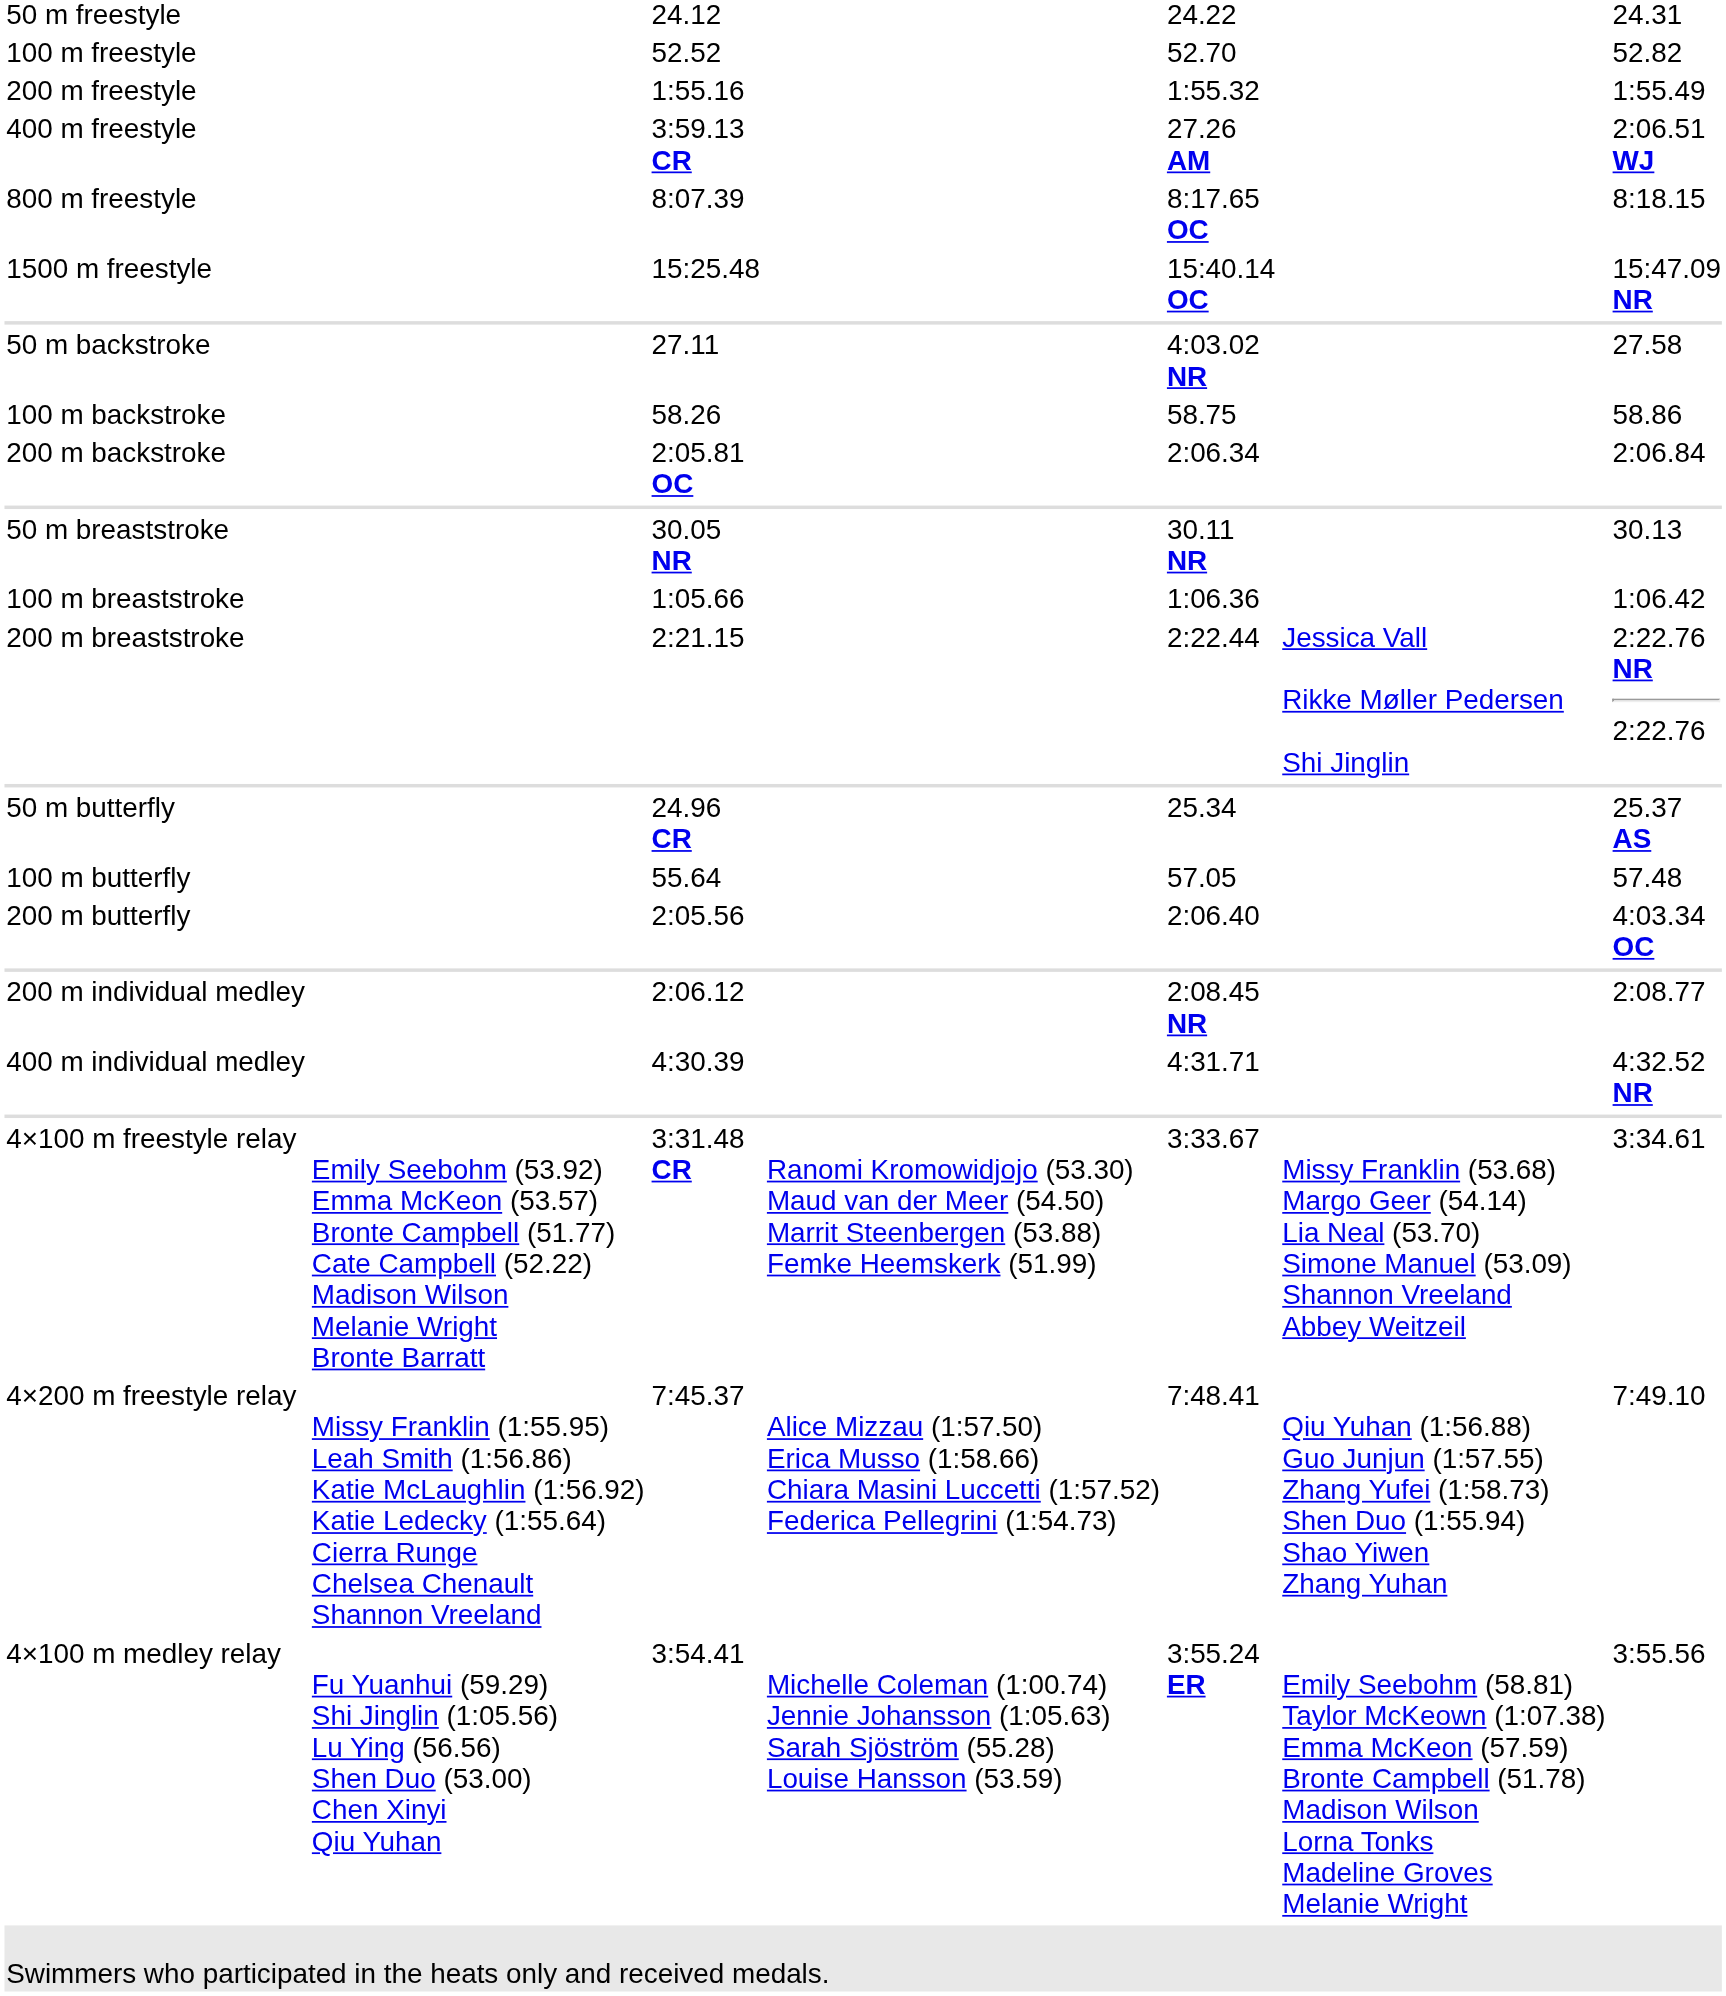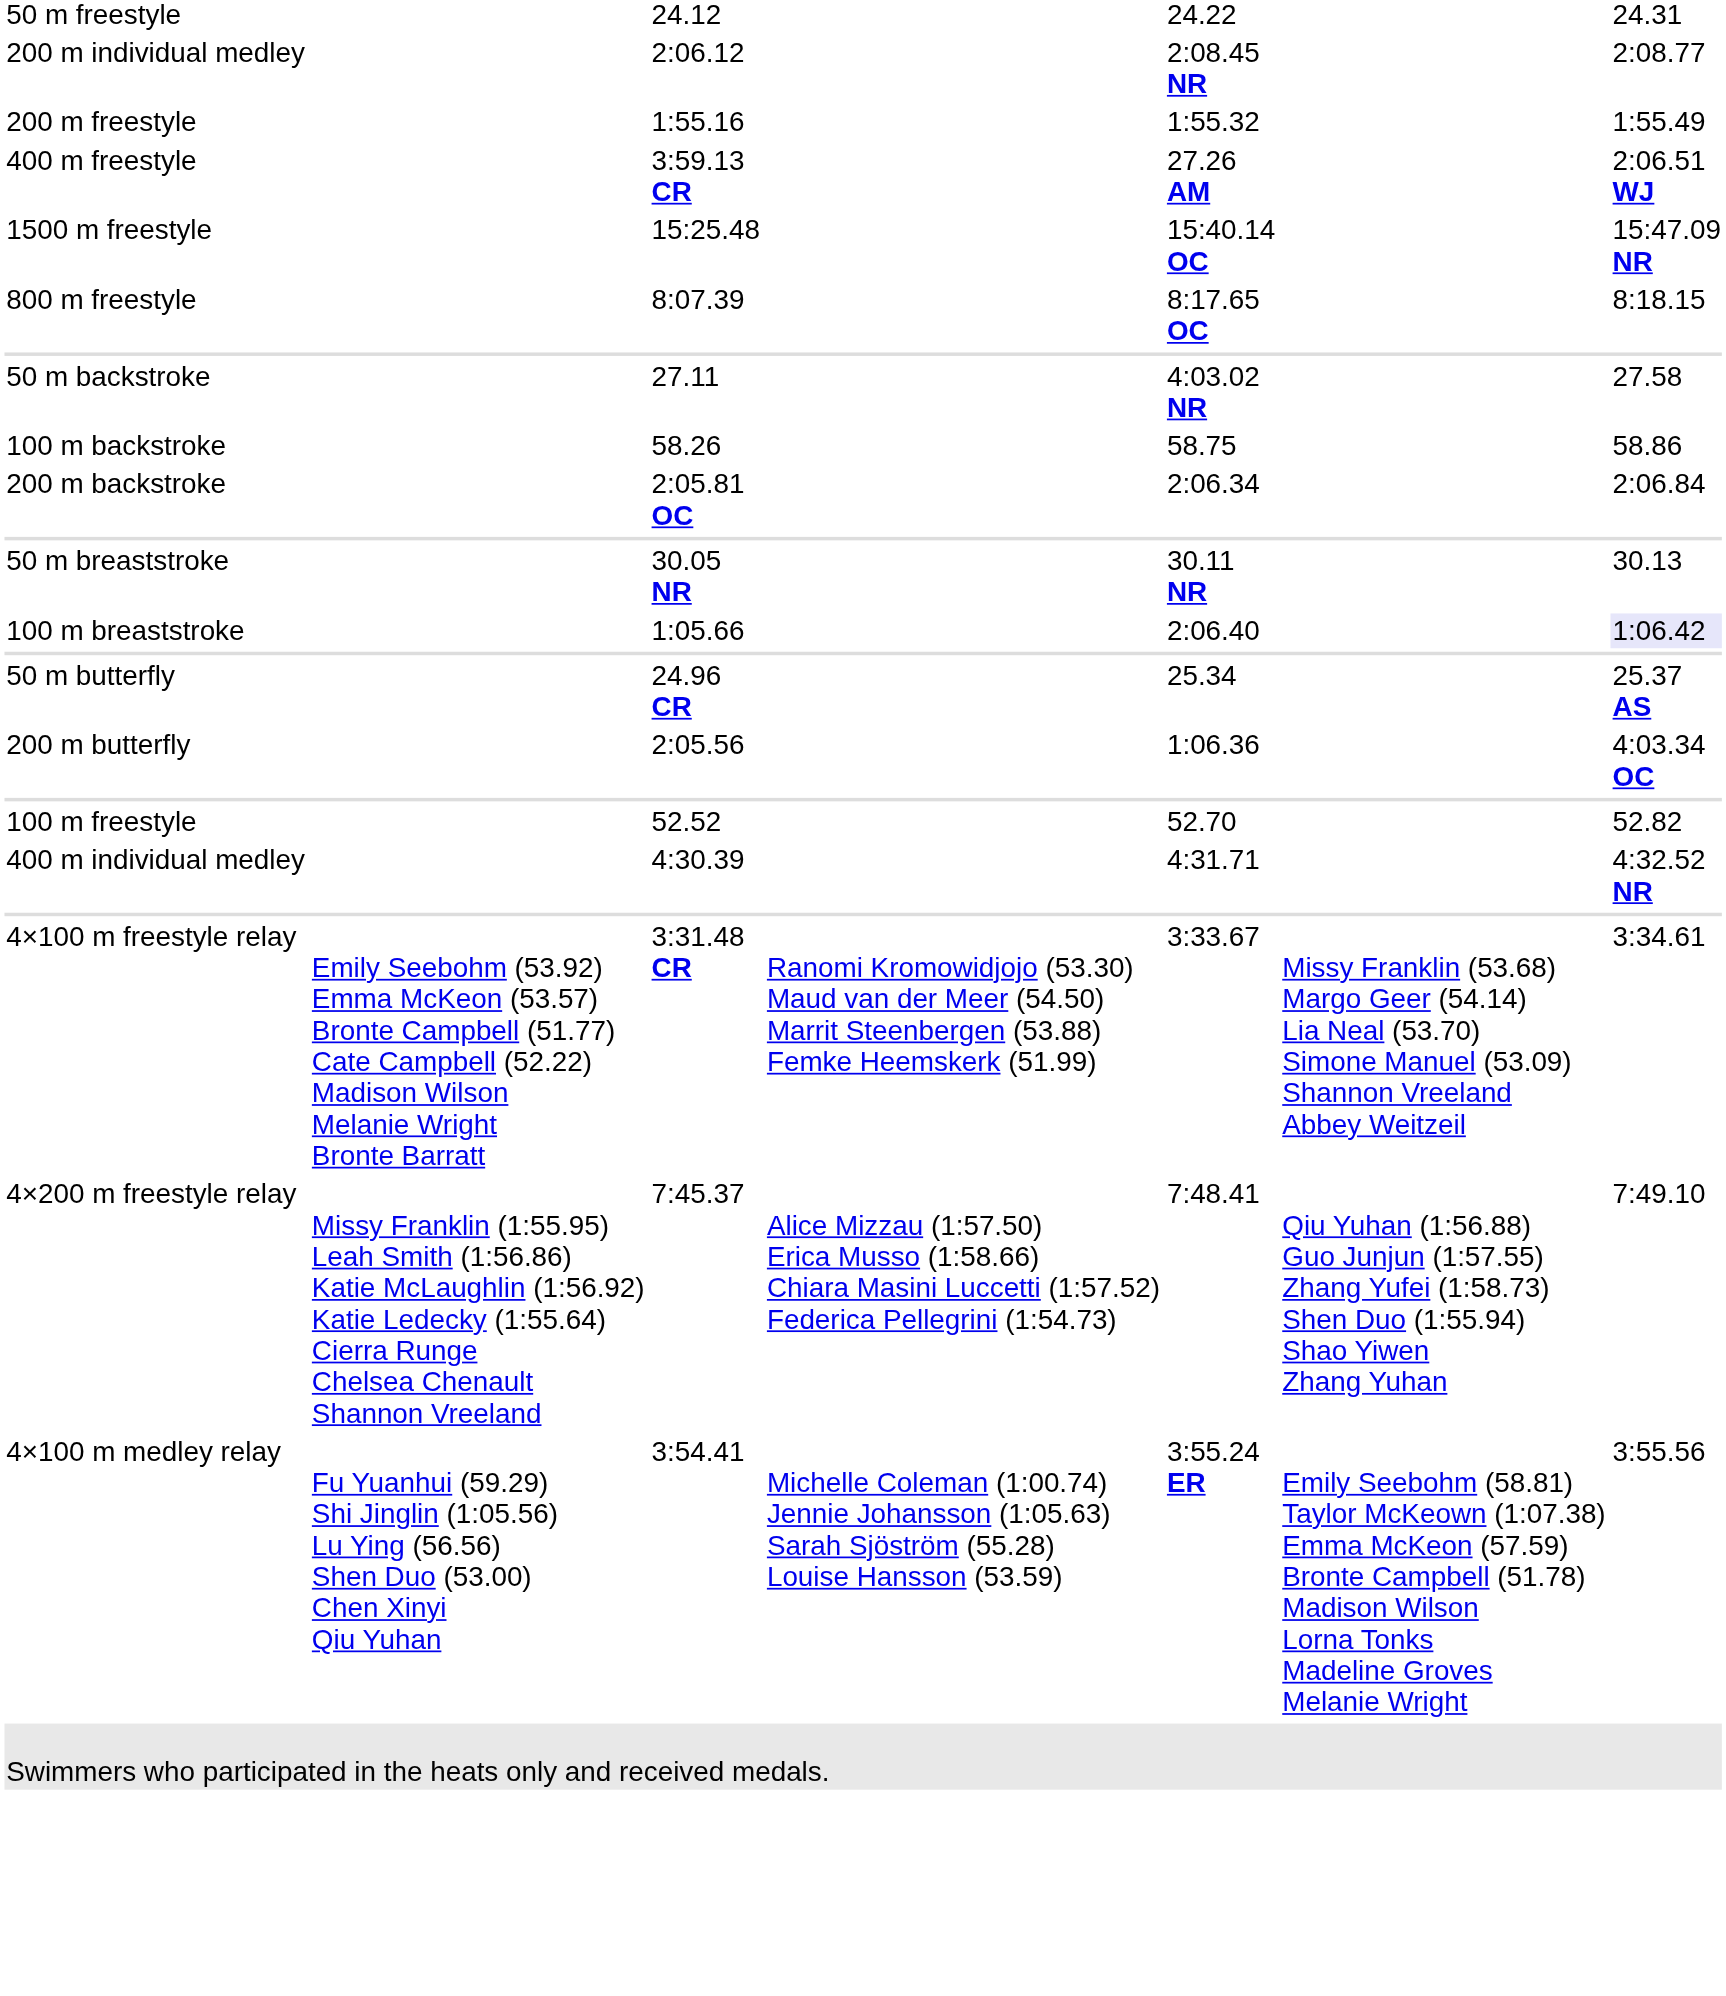 <table>
 <tr valign="top">
 <td>50 m freestyle<br><div></div></td>
 <td></td>
 <td>24.12</td>
 <td></td>
 <td>24.22</td>
 <td></td>
 <td>24.31</td>
 </tr>
 <tr valign="top">
-<td>100 m freestyle<br><div></div></td>
+<td>200 m individual medley<br><div></div></td>
 <td></td>
-<td>52.52</td>
+<td>2:06.12<br></td>
 <td></td>
-<td>52.70</td>
+<td>2:08.45<br><strong><a href='#'>NR</a></strong></td>
 <td></td>
-<td>52.82</td>
+<td>2:08.77</td>
 </tr>
 <tr valign="top">
 <td>200 m freestyle<br><div></div></td>
 <td></td>
 <td>1:55.16</td>
 <td></td>
 <td>1:55.32</td>
 <td></td>
 <td>1:55.49</td>
 </tr>
 <tr valign="top">
 <td>400 m freestyle<br><div></div></td>
 <td></td>
 <td>3:59.13<br><strong><a href='#'>CR</a></strong></td>
 <td></td>
 <td>27.26<br><strong><a href='#'>AM</a></strong></td>
 <td></td>
 <td>2:06.51<br><strong><a href='#'>WJ</a></strong></td>
 </tr>
 <tr valign="top">
+<td>1500 m freestyle<br><div></div></td>
+<td></td>
+<td>15:25.48<br></td>
+<td></td>
+<td>15:40.14<br><strong><a href='#'>OC</a></strong></td>
+<td></td>
+<td>15:47.09<br><strong><a href='#'>NR</a></strong></td>
+</tr>
+<tr valign="top">
 <td>800 m freestyle<br><div></div></td>
 <td></td>
 <td>8:07.39<br></td>
 <td></td>
 <td>8:17.65<br><strong><a href='#'>OC</a></strong></td>
 <td></td>
 <td>8:18.15</td>
-</tr>
-<tr valign="top">
-<td>1500 m freestyle<br><div></div></td>
-<td></td>
-<td>15:25.48<br></td>
-<td></td>
-<td>15:40.14<br><strong><a href='#'>OC</a></strong></td>
-<td></td>
-<td>15:47.09<br><strong><a href='#'>NR</a></strong></td>
 </tr>
 <tr bgcolor=#DDDDDD>
 <td colspan=7></td>
 </tr>
 <tr valign="top">
 <td>50 m backstroke<br><div></div></td>
 <td></td>
 <td>27.11</td>
 <td></td>
 <td>4:03.02<br><strong><a href='#'>NR</a></strong></td>
 <td></td>
 <td>27.58</td>
 </tr>
 <tr valign="top">
 <td>100 m backstroke<br><div></div></td>
 <td></td>
 <td>58.26</td>
 <td></td>
 <td>58.75</td>
 <td></td>
 <td>58.86</td>
 </tr>
 <tr valign="top">
 <td>200 m backstroke<br><div></div></td>
 <td></td>
 <td>2:05.81<br><strong><a href='#'>OC</a></strong></td>
 <td></td>
 <td>2:06.34</td>
 <td></td>
 <td>2:06.84</td>
 </tr>
 <tr bgcolor=#DDDDDD>
 <td colspan=7></td>
 </tr>
 <tr valign="top">
 <td>50 m breaststroke<br><div></div></td>
 <td></td>
 <td>30.05<br><strong><a href='#'>NR</a></strong></td>
 <td></td>
 <td>30.11<br><strong><a href='#'>NR</a></strong></td>
 <td></td>
 <td>30.13</td>
 </tr>
 <tr valign="top">
 <td>100 m breaststroke<br><div></div></td>
 <td></td>
 <td>1:05.66</td>
 <td></td>
-<td>1:06.36</td>
+<td>2:06.40</td>
 <td></td>
-<td>1:06.42</td>
-</tr>
-<tr valign="top">
-<td>200 m breaststroke<br><div></div></td>
-<td></td>
-<td>2:21.15</td>
-<td></td>
-<td>2:22.44</td>
-<td><a href='#'>Jessica Vall</a><br><br><a href='#'>Rikke Møller Pedersen</a><br><br><a href='#'>Shi Jinglin</a><br></td>
-<td>2:22.76<br><strong><a href='#'>NR</a></strong><hr>2:22.76</td>
+<td style="background: lavender;">1:06.42</td>
 </tr>
 <tr bgcolor=#DDDDDD>
 <td colspan=7></td>
 </tr>
 <tr valign="top">
 <td>50 m butterfly<br><div></div></td>
 <td></td>
 <td>24.96<br><strong><a href='#'>CR</a></strong></td>
 <td></td>
 <td>25.34</td>
 <td></td>
 <td>25.37<br><strong><a href='#'>AS</a></strong></td>
 </tr>
 <tr valign="top">
-<td>100 m butterfly<br><div></div></td>
-<td></td>
-<td>55.64<br></td>
-<td></td>
-<td>57.05</td>
-<td></td>
-<td>57.48</td>
-</tr>
-<tr valign="top">
 <td>200 m butterfly<br><div></div></td>
 <td></td>
 <td>2:05.56</td>
 <td></td>
-<td>2:06.40</td>
+<td>1:06.36</td>
 <td></td>
 <td>4:03.34<br><strong><a href='#'>OC</a></strong></td>
 </tr>
 <tr bgcolor=#DDDDDD>
 <td colspan=7></td>
 </tr>
 <tr valign="top">
-<td>200 m individual medley<br><div></div></td>
+<td>100 m freestyle<br><div></div></td>
 <td></td>
-<td>2:06.12<br></td>
+<td>52.52</td>
 <td></td>
-<td>2:08.45<br><strong><a href='#'>NR</a></strong></td>
+<td>52.70</td>
 <td></td>
-<td>2:08.77</td>
+<td>52.82</td>
 </tr>
 <tr valign="top">
 <td>400 m individual medley<br><div></div></td>
 <td></td>
 <td>4:30.39</td>
 <td></td>
 <td>4:31.71</td>
 <td></td>
 <td>4:32.52<br><strong><a href='#'>NR</a></strong></td>
 </tr>
 <tr bgcolor=#DDDDDD>
 <td colspan=7></td>
 </tr>
 <tr valign="top">
 <td>4×100 m freestyle relay<br><div></div></td>
 <td><br><a href='#'>Emily Seebohm</a> (53.92)<br><a href='#'>Emma McKeon</a> (53.57)<br><a href='#'>Bronte Campbell</a> (51.77)<br><a href='#'>Cate Campbell</a> (52.22)<br><a href='#'>Madison Wilson</a><br><a href='#'>Melanie Wright</a><br><a href='#'>Bronte Barratt</a></td>
 <td>3:31.48<br><strong><a href='#'>CR</a></strong></td>
 <td><br><a href='#'>Ranomi Kromowidjojo</a> (53.30)<br><a href='#'>Maud van der Meer</a> (54.50)<br><a href='#'>Marrit Steenbergen</a> (53.88)<br><a href='#'>Femke Heemskerk</a> (51.99)</td>
 <td>3:33.67</td>
 <td><br><a href='#'>Missy Franklin</a> (53.68)<br><a href='#'>Margo Geer</a> (54.14)<br><a href='#'>Lia Neal</a> (53.70)<br><a href='#'>Simone Manuel</a> (53.09)<br><a href='#'>Shannon Vreeland</a><br><a href='#'>Abbey Weitzeil</a></td>
 <td>3:34.61</td>
 </tr>
 <tr valign="top">
 <td>4×200 m freestyle relay<br><div></div></td>
 <td><br><a href='#'>Missy Franklin</a> (1:55.95)<br><a href='#'>Leah Smith</a> (1:56.86)<br><a href='#'>Katie McLaughlin</a> (1:56.92)<br><a href='#'>Katie Ledecky</a> (1:55.64)<br><a href='#'>Cierra Runge</a><br><a href='#'>Chelsea Chenault</a><br><a href='#'>Shannon Vreeland</a></td>
 <td>7:45.37</td>
 <td><br><a href='#'>Alice Mizzau</a> (1:57.50)<br><a href='#'>Erica Musso</a> (1:58.66)<br><a href='#'>Chiara Masini Luccetti</a> (1:57.52)<br><a href='#'>Federica Pellegrini</a> (1:54.73)</td>
 <td>7:48.41</td>
 <td><br><a href='#'>Qiu Yuhan</a> (1:56.88)<br><a href='#'>Guo Junjun</a> (1:57.55)<br><a href='#'>Zhang Yufei</a> (1:58.73)<br><a href='#'>Shen Duo</a> (1:55.94)<br><a href='#'>Shao Yiwen</a><br><a href='#'>Zhang Yuhan</a></td>
 <td>7:49.10</td>
 </tr>
 <tr valign="top">
 <td>4×100 m medley relay<br><div></div></td>
 <td><br><a href='#'>Fu Yuanhui</a> (59.29)<br><a href='#'>Shi Jinglin</a> (1:05.56)<br><a href='#'>Lu Ying</a> (56.56)<br><a href='#'>Shen Duo</a> (53.00)<br><a href='#'>Chen Xinyi</a><br><a href='#'>Qiu Yuhan</a></td>
 <td>3:54.41</td>
 <td><br><a href='#'>Michelle Coleman</a> (1:00.74)<br><a href='#'>Jennie Johansson</a> (1:05.63)<br><a href='#'>Sarah Sjöström</a> (55.28)<br><a href='#'>Louise Hansson</a> (53.59)</td>
 <td>3:55.24<br><strong><a href='#'>ER</a></strong></td>
 <td><br><a href='#'>Emily Seebohm</a> (58.81)<br><a href='#'>Taylor McKeown</a> (1:07.38)<br><a href='#'>Emma McKeon</a> (57.59)<br><a href='#'>Bronte Campbell</a> (51.78)<br><a href='#'>Madison Wilson</a><br><a href='#'>Lorna Tonks</a><br><a href='#'>Madeline Groves</a><br><a href='#'>Melanie Wright</a></td>
 <td>3:55.56</td>
 </tr>
 <tr bgcolor= e8e8e8>
 <td colspan=7><br><span> Swimmers who participated in the heats only and received medals.</span></td>
 </tr>
 </table>
